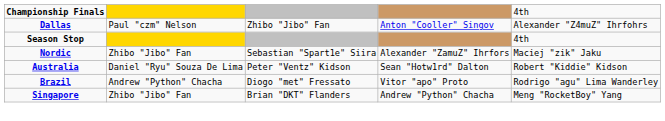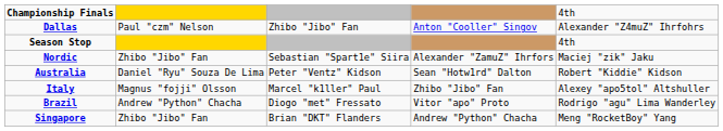 <table class="wikitable" style="text-align:left">
 <tr>
 <td style="text-align:center"><strong>Championship Finals</strong></td>
 <td style="text-align:center; background:gold;"></td>
 <td style="text-align:center; background:silver;"></td>
 <td style="text-align:center; background:#c96;"></td>
 <td>4th</td>
 </tr>
 <tr>
 <td style="text-align:center"> <strong><a href='#'>Dallas</a></strong></td>
 <td> Paul "czm" Nelson</td>
 <td> Zhibo "Jibo" Fan</td>
 <td> <a href='#'>Anton "Cooller" Singov</a></td>
 <td> Alexander "Z4muZ" Ihrfohrs</td>
 </tr>
 <tr>
 <td style="text-align:center"><strong>Season Stop</strong></td>
 <td style="text-align:center; background:gold;"></td>
 <td style="text-align:center; background:silver;"></td>
 <td style="text-align:center; background:#c96;"></td>
 <td>4th</td>
 </tr>
 <tr>
 <td style="text-align:center"><strong><a href='#'>Nordic</a></strong></td>
 <td> Zhibo "Jibo" Fan</td>
 <td> Sebastian "Spart1e" Siira</td>
 <td> Alexander "ZamuZ" Ihrfors</td>
 <td> Maciej "zik" Jaku</td>
 </tr>
 <tr>
 <td style="text-align:center"> <strong><a href='#'>Australia</a></strong></td>
 <td> Daniel "Ryu" Souza De Lima</td>
 <td> Peter "Ventz" Kidson</td>
 <td> Sean "Hotw1rd" Dalton</td>
 <td> Robert "Kiddie" Kidson</td>
 </tr>
 <tr>
+<td style="text-align:center"> <strong><a href='#'>Italy</a></strong></td>
+<td> Magnus "fojji" Olsson</td>
+<td> Marcel "k1ller" Paul</td>
+<td> Zhibo "Jibo" Fan</td>
+<td> Alexey "apo5tol" Altshuller</td>
+</tr>
+<tr>
 <td style="text-align:center"> <strong><a href='#'>Brazil</a></strong></td>
 <td> Andrew "Python" Chacha</td>
 <td> Diogo "met" Fressato</td>
 <td> Vitor "apo" Proto</td>
 <td> Rodrigo "agu" Lima Wanderley</td>
 </tr>
 <tr>
 <td style="text-align:center"> <strong><a href='#'>Singapore</a></strong></td>
 <td> Zhibo "Jibo" Fan</td>
 <td> Brian "DKT" Flanders</td>
 <td> Andrew "Python" Chacha</td>
 <td> Meng "RocketBoy" Yang</td>
 </tr>
 </table>
